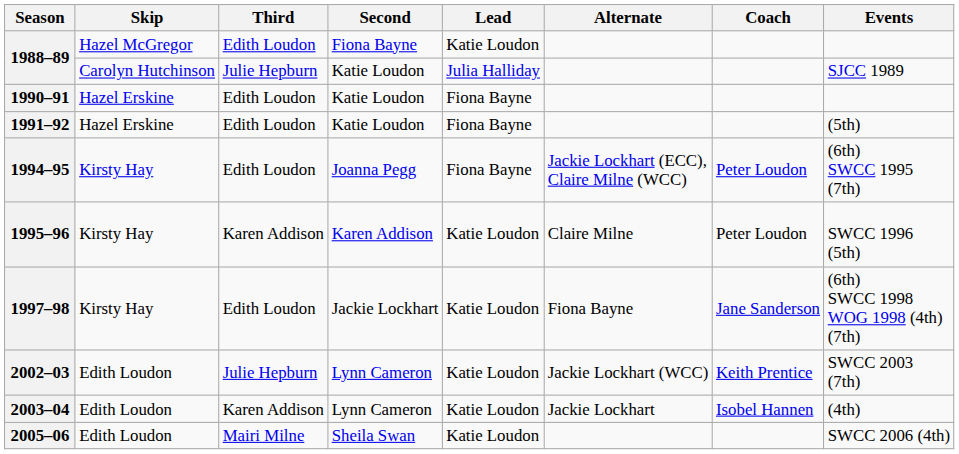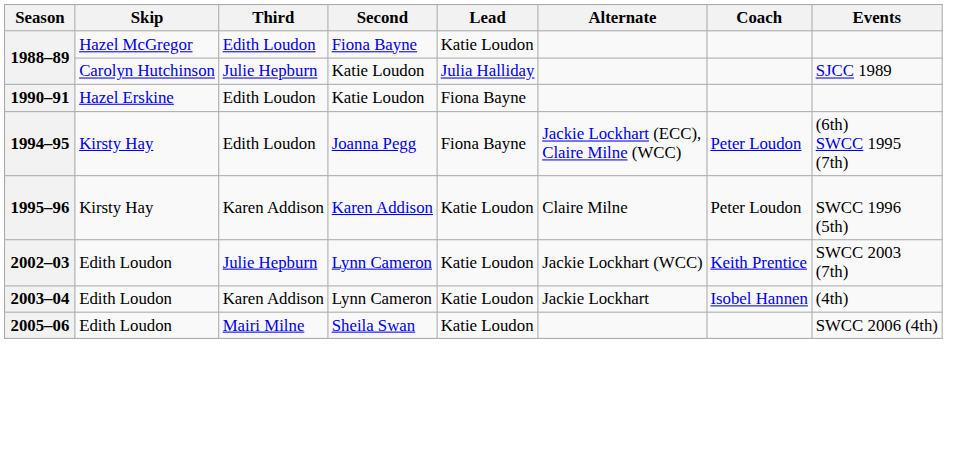 <table class="wikitable">
 <tr>
 <th scope="col" width=60>Season</th>
 <th scope="col">Skip</th>
 <th scope="col">Third</th>
 <th scope="col">Second</th>
 <th scope="col">Lead</th>
 <th scope="col">Alternate</th>
 <th scope="col">Coach</th>
 <th scope="col">Events</th>
 </tr>
 <tr>
 <th scope="row" rowspan=2>1988–89</th>
 <td><a href='#'>Hazel McGregor</a></td>
 <td><a href='#'>Edith Loudon</a></td>
 <td><a href='#'>Fiona Bayne</a></td>
 <td>Katie Loudon</td>
 <td></td>
 <td></td>
 <td> </td>
 </tr>
 <tr>
 <td><a href='#'>Carolyn Hutchinson</a></td>
 <td><a href='#'>Julie Hepburn</a></td>
 <td>Katie Loudon</td>
 <td><a href='#'>Julia Halliday</a></td>
 <td></td>
 <td></td>
 <td><a href='#'>SJCC</a> 1989 <br> </td>
 </tr>
 <tr>
 <th scope="row">1990–91</th>
 <td><a href='#'>Hazel Erskine</a></td>
 <td>Edith Loudon</td>
 <td>Katie Loudon</td>
 <td>Fiona Bayne</td>
 <td></td>
 <td></td>
 <td> </td>
 </tr>
 <tr>
-<th scope="row">1991–92</th>
-<td>Hazel Erskine</td>
-<td>Edith Loudon</td>
-<td>Katie Loudon</td>
-<td>Fiona Bayne</td>
-<td></td>
-<td></td>
-<td> (5th)</td>
-</tr>
-<tr>
 <th scope="row">1994–95</th>
 <td><a href='#'>Kirsty Hay</a></td>
 <td>Edith Loudon</td>
 <td><a href='#'>Joanna Pegg</a></td>
 <td>Fiona Bayne</td>
 <td><a href='#'>Jackie Lockhart</a> (ECC),<br><a href='#'>Claire Milne</a> (WCC)</td>
 <td><a href='#'>Peter Loudon</a></td>
 <td> (6th)<br><a href='#'>SWCC</a> 1995 <br> (7th)</td>
 </tr>
 <tr>
 <th scope="row">1995–96</th>
 <td>Kirsty Hay</td>
 <td>Karen Addison</td>
 <td><a href='#'>Karen Addison</a></td>
 <td>Katie Loudon</td>
 <td>Claire Milne</td>
 <td>Peter Loudon</td>
 <td> <br>SWCC 1996 <br> (5th)</td>
-</tr>
-<tr>
-<th scope="row">1997–98</th>
-<td>Kirsty Hay</td>
-<td>Edith Loudon</td>
-<td>Jackie Lockhart</td>
-<td>Katie Loudon</td>
-<td>Fiona Bayne</td>
-<td><a href='#'>Jane Sanderson</a></td>
-<td> (6th)<br>SWCC 1998 <br> <a href='#'>WOG 1998</a> (4th)<br> (7th)</td>
 </tr>
 <tr>
 <th scope="row">2002–03</th>
 <td>Edith Loudon</td>
 <td><a href='#'>Julie Hepburn</a></td>
 <td><a href='#'>Lynn Cameron</a></td>
 <td>Katie Loudon</td>
 <td>Jackie Lockhart (WCC)</td>
 <td><a href='#'>Keith Prentice</a></td>
 <td>SWCC 2003 <br> (7th)</td>
 </tr>
 <tr>
 <th scope="row">2003–04</th>
 <td>Edith Loudon</td>
 <td>Karen Addison</td>
 <td>Lynn Cameron</td>
 <td>Katie Loudon</td>
 <td>Jackie Lockhart</td>
 <td><a href='#'>Isobel Hannen</a></td>
 <td> (4th)</td>
 </tr>
 <tr>
 <th scope="row">2005–06</th>
 <td>Edith Loudon</td>
 <td><a href='#'>Mairi Milne</a></td>
 <td><a href='#'>Sheila Swan</a></td>
 <td>Katie Loudon</td>
 <td></td>
 <td></td>
 <td>SWCC 2006 (4th)</td>
 </tr>
 </table>
